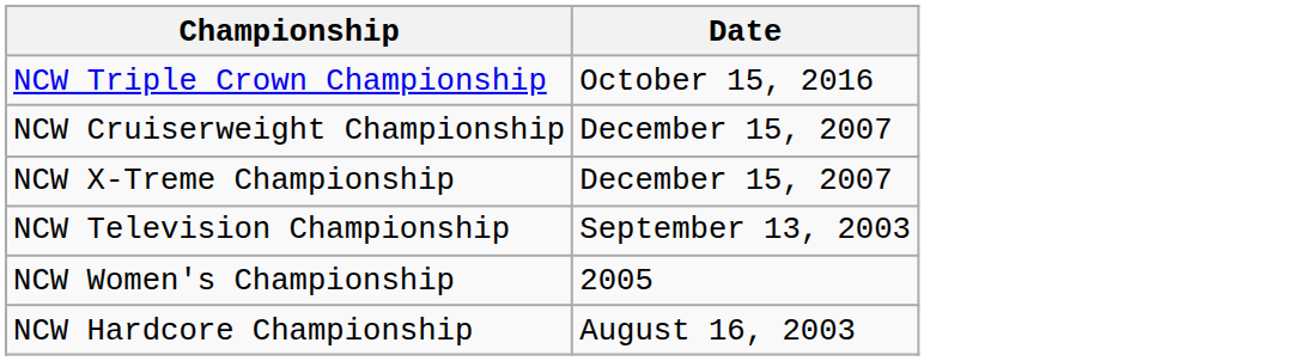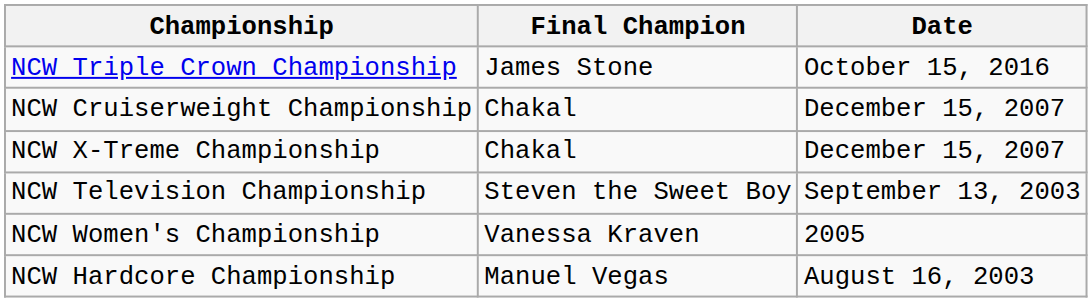 <table class="wikitable">
 <tr>
 <th>Championship</th>
+<th>Final Champion</th>
 <th>Date</th>
 </tr>
 <tr>
 <td><a href='#'>NCW Triple Crown Championship</a></td>
+<td>James Stone</td>
 <td>October 15, 2016</td>
 </tr>
 <tr>
 <td>NCW Cruiserweight Championship</td>
+<td>Chakal</td>
 <td>December 15, 2007</td>
 </tr>
 <tr>
 <td>NCW X-Treme Championship</td>
+<td>Chakal</td>
 <td>December 15, 2007</td>
 </tr>
 <tr>
 <td>NCW Television Championship</td>
+<td>Steven the Sweet Boy</td>
 <td>September 13, 2003</td>
 </tr>
 <tr>
 <td>NCW Women's Championship</td>
+<td>Vanessa Kraven</td>
 <td>2005</td>
 </tr>
 <tr>
 <td>NCW Hardcore Championship</td>
+<td>Manuel Vegas</td>
 <td>August 16, 2003</td>
 </tr>
 </table>
